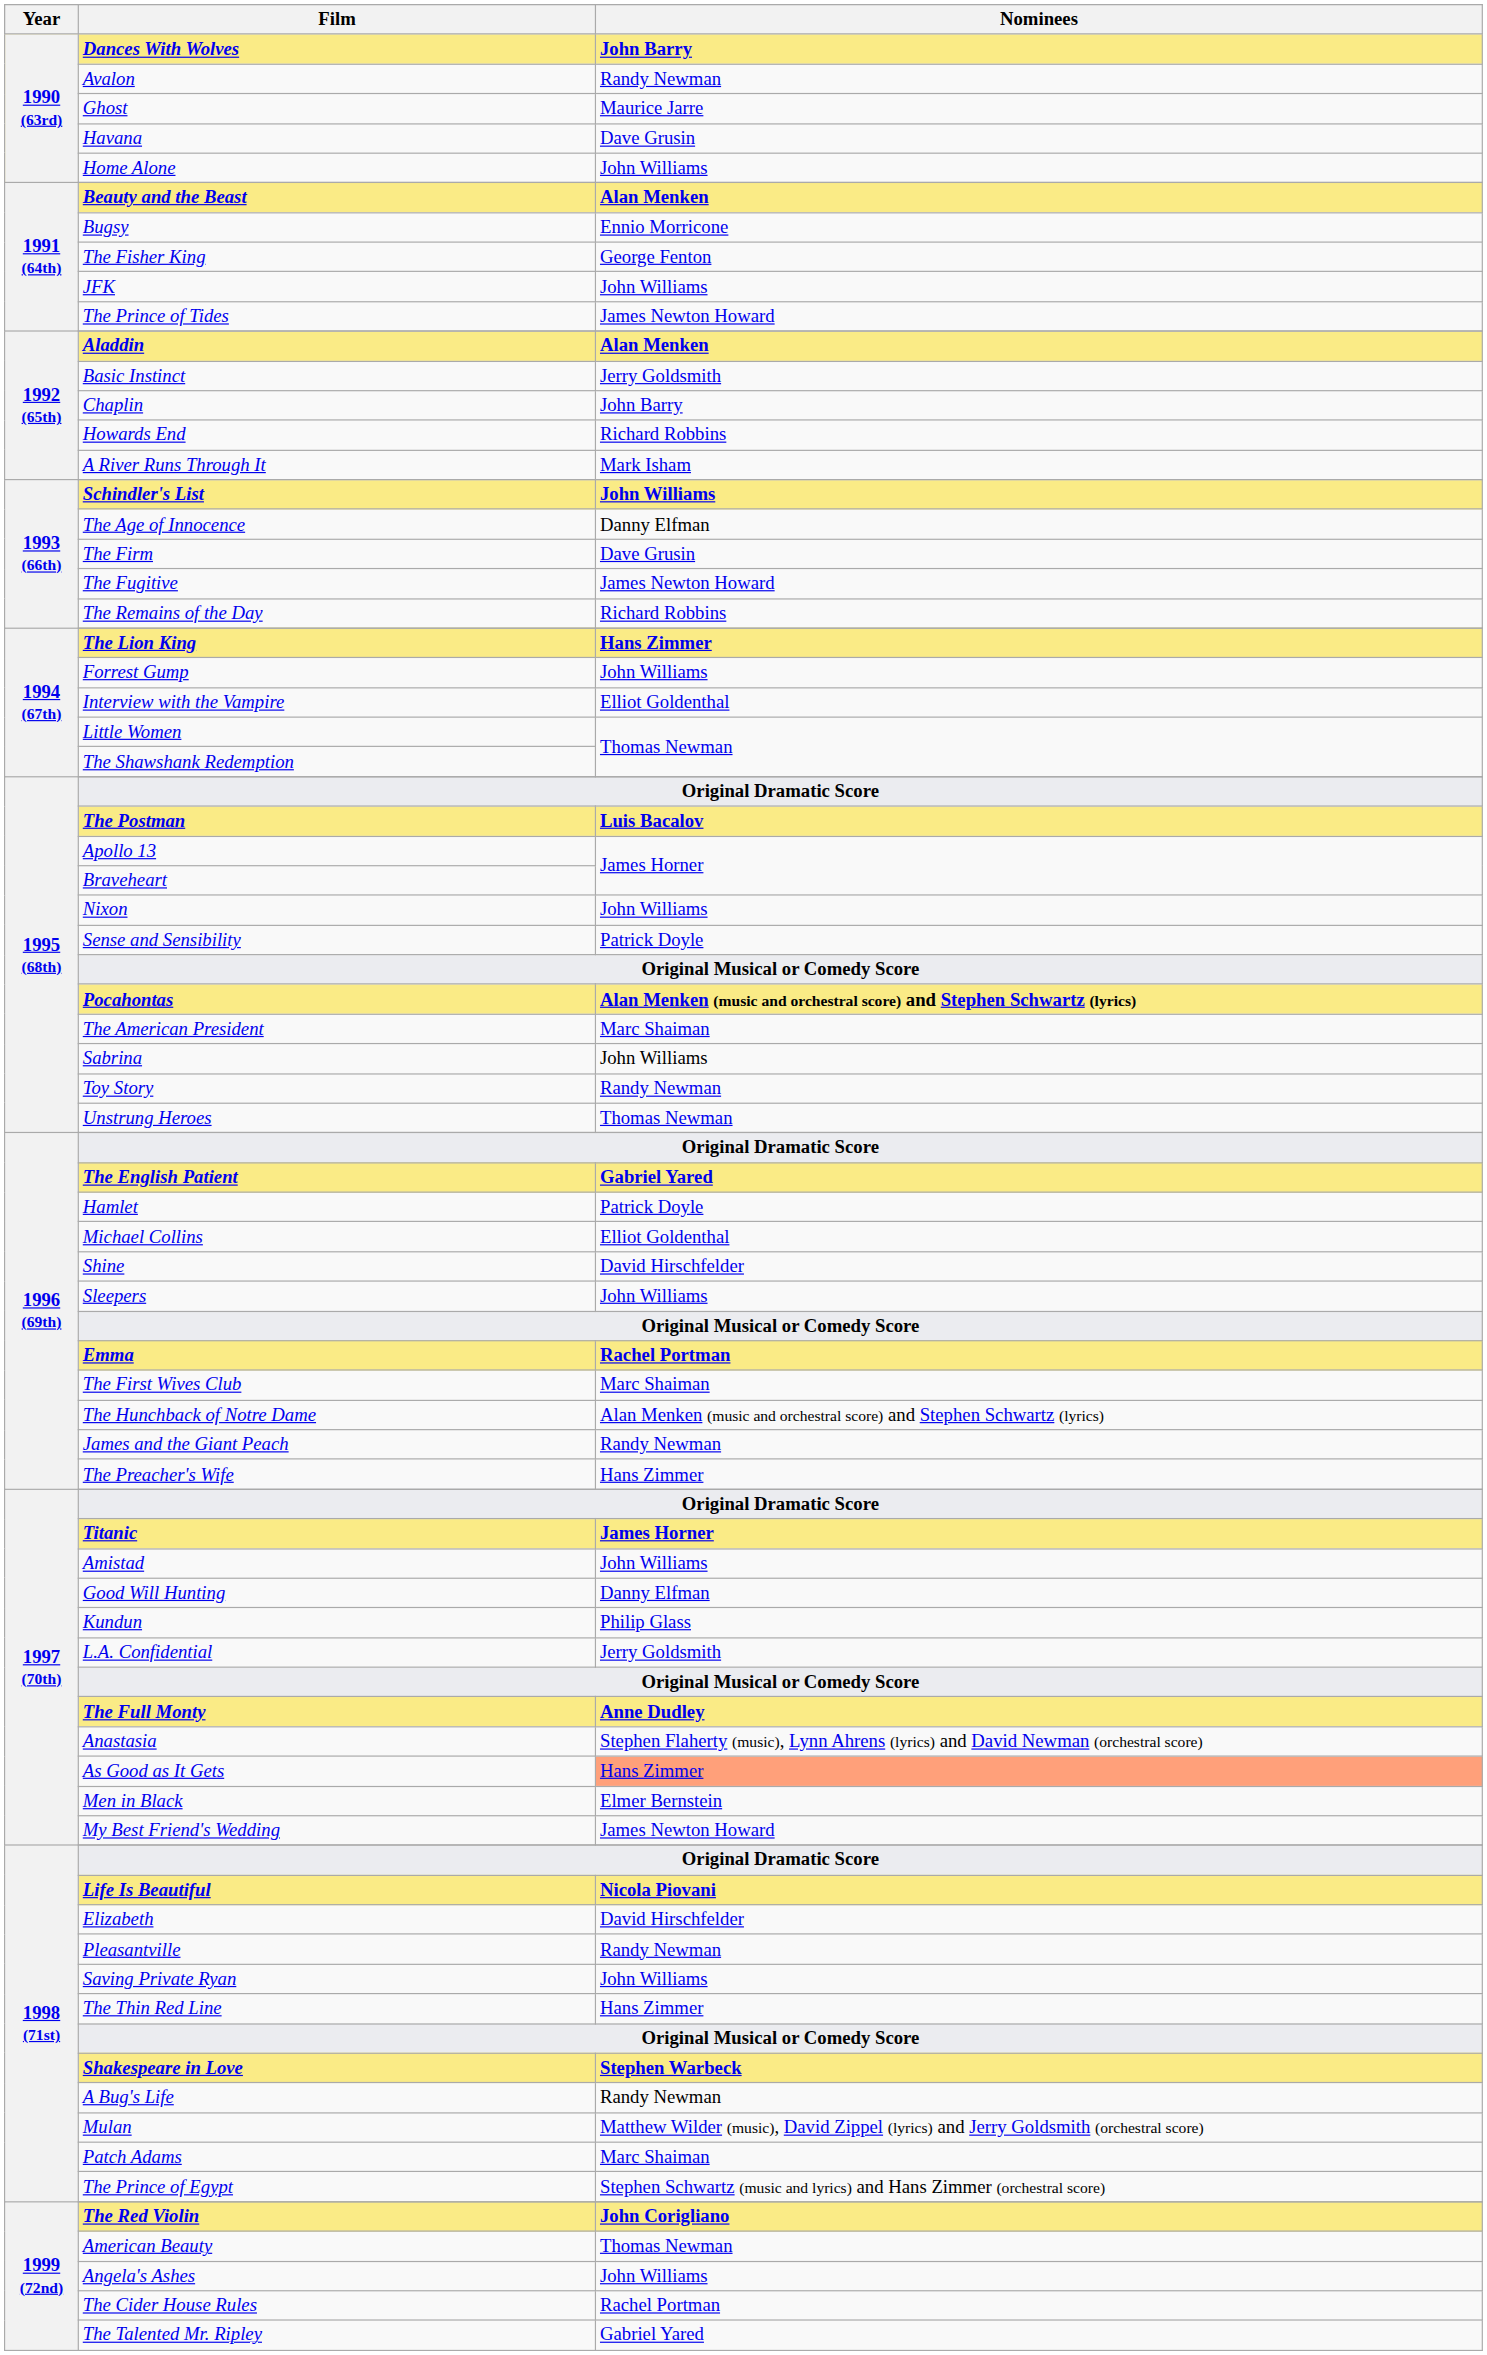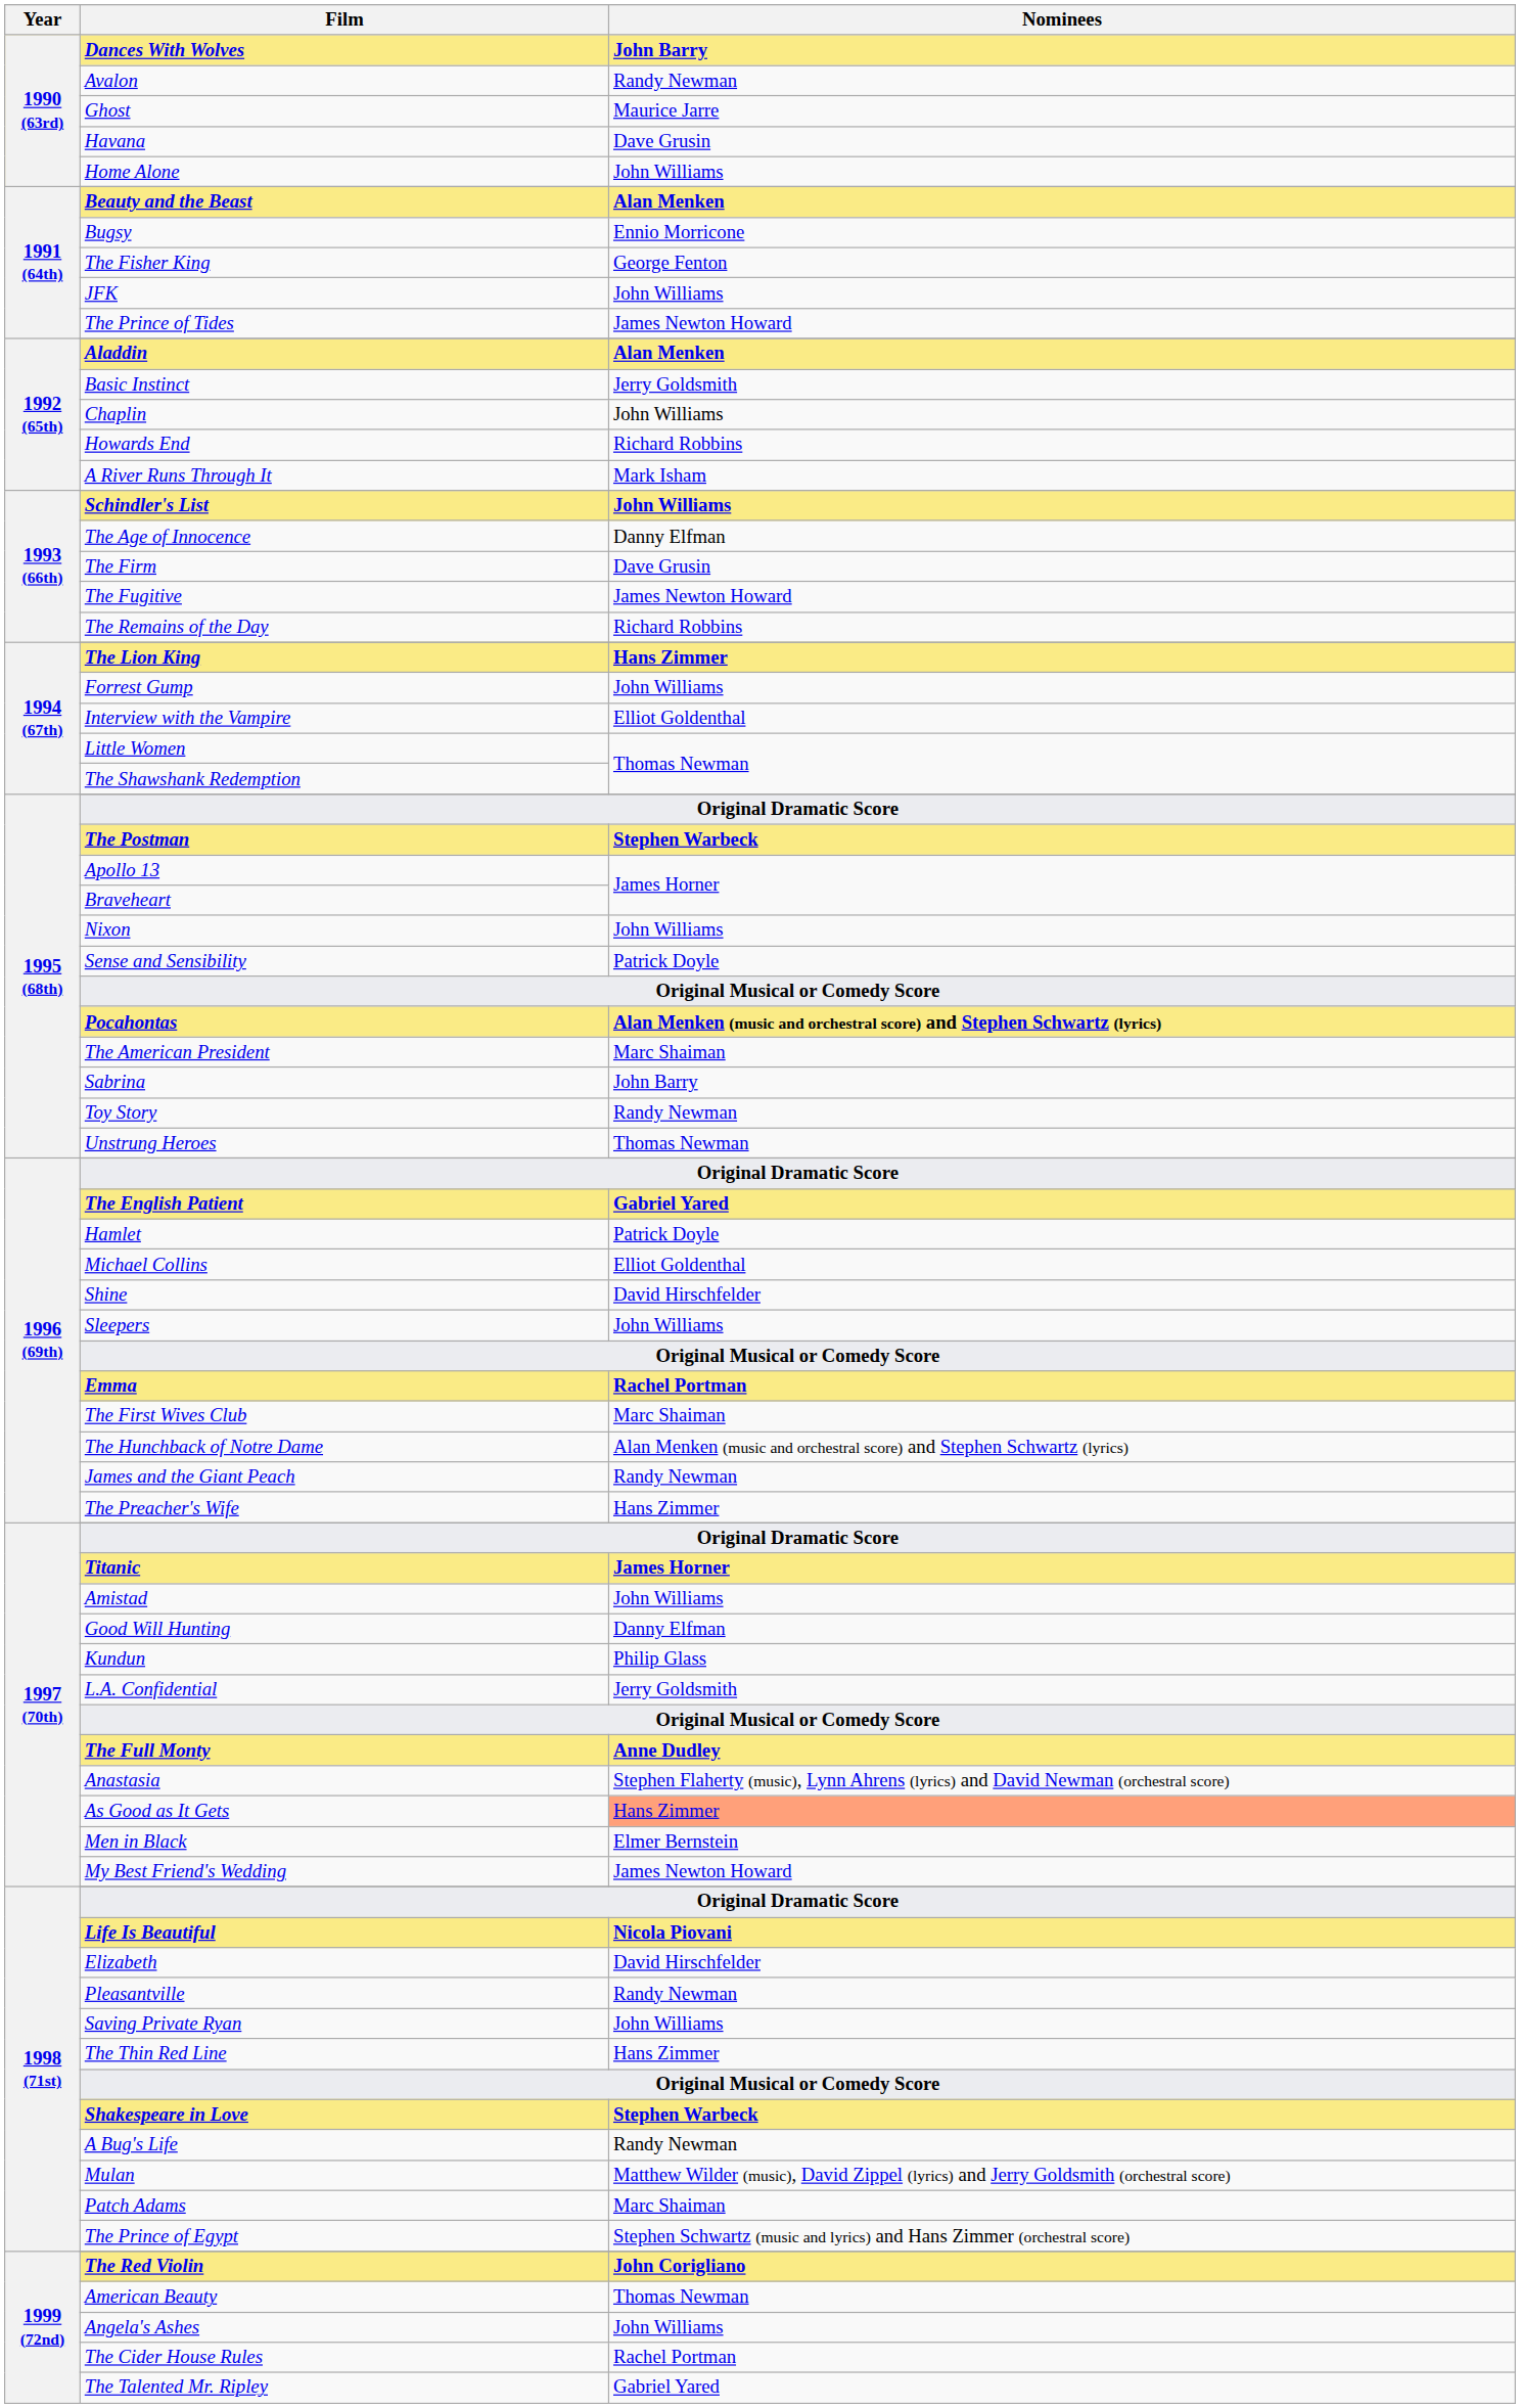 <table class="wikitable" style="width:100%">
 <tr bgcolor="#bebebe">
 <th width="5%">Year</th>
 <th width="35%">Film</th>
 <th width="60%">Nominees</th>
 </tr>
 <tr style="background:#FAEB86">
 <th rowspan="5"><a href='#'>1990</a><br><small><a href='#'>(63rd)</a></small></th>
 <td><strong><em><a href='#'>Dances With Wolves</a></em></strong></td>
 <td><strong><a href='#'>John Barry</a></strong></td>
 </tr>
 <tr>
 <td><em><a href='#'>Avalon</a></em></td>
 <td><a href='#'>Randy Newman</a></td>
 </tr>
 <tr>
 <td><em><a href='#'>Ghost</a></em></td>
 <td><a href='#'>Maurice Jarre</a></td>
 </tr>
 <tr>
 <td><em><a href='#'>Havana</a></em></td>
 <td><a href='#'>Dave Grusin</a></td>
 </tr>
 <tr>
 <td><em><a href='#'>Home Alone</a></em></td>
 <td><a href='#'>John Williams</a></td>
 </tr>
 <tr>
 <th rowspan="6" style="text-align:center"><a href='#'>1991</a><br><small><a href='#'>(64th)</a></small></th>
 </tr>
 <tr style="background:#FAEB86">
 <td><strong><em><a href='#'>Beauty and the Beast</a></em></strong></td>
 <td><strong><a href='#'>Alan Menken</a></strong></td>
 </tr>
 <tr>
 <td><em><a href='#'>Bugsy</a></em></td>
 <td><a href='#'>Ennio Morricone</a></td>
 </tr>
 <tr>
 <td><em><a href='#'>The Fisher King</a></em></td>
 <td><a href='#'>George Fenton</a></td>
 </tr>
 <tr>
 <td><em><a href='#'>JFK</a></em></td>
 <td><a href='#'>John Williams</a></td>
 </tr>
 <tr>
 <td><em><a href='#'>The Prince of Tides</a></em></td>
 <td><a href='#'>James Newton Howard</a></td>
 </tr>
 <tr>
 <th rowspan="6" style="text-align:center"><a href='#'>1992</a><br><small><a href='#'>(65th)</a></small></th>
 </tr>
 <tr style="background:#FAEB86">
 <td><strong><em><a href='#'>Aladdin</a></em></strong></td>
 <td><strong><a href='#'>Alan Menken</a></strong></td>
 </tr>
 <tr>
 <td><em><a href='#'>Basic Instinct</a></em></td>
 <td><a href='#'>Jerry Goldsmith</a></td>
 </tr>
 <tr>
 <td><em><a href='#'>Chaplin</a></em></td>
-<td><a href='#'>John Barry</a></td>
+<td>John Williams</td>
 </tr>
 <tr>
 <td><em><a href='#'>Howards End</a></em></td>
 <td><a href='#'>Richard Robbins</a></td>
 </tr>
 <tr>
 <td><em><a href='#'>A River Runs Through It</a></em></td>
 <td><a href='#'>Mark Isham</a></td>
 </tr>
 <tr>
 <th rowspan="6" style="text-align:center"><a href='#'>1993</a><br><small><a href='#'>(66th)</a></small></th>
 </tr>
 <tr style="background:#FAEB86">
 <td><strong><em><a href='#'>Schindler's List</a></em></strong></td>
 <td><strong><a href='#'>John Williams</a></strong></td>
 </tr>
 <tr>
 <td><em><a href='#'>The Age of Innocence</a></em></td>
 <td>Danny Elfman</td>
 </tr>
 <tr>
 <td><em><a href='#'>The Firm</a></em></td>
 <td><a href='#'>Dave Grusin</a></td>
 </tr>
 <tr>
 <td><em><a href='#'>The Fugitive</a></em></td>
 <td><a href='#'>James Newton Howard</a></td>
 </tr>
 <tr>
 <td><em><a href='#'>The Remains of the Day</a></em></td>
 <td><a href='#'>Richard Robbins</a></td>
 </tr>
 <tr>
 <th rowspan="6" style="text-align:center"><a href='#'>1994</a><br><small><a href='#'>(67th)</a></small></th>
 </tr>
 <tr style="background:#FAEB86">
 <td><strong><em><a href='#'>The Lion King</a></em></strong></td>
 <td><strong><a href='#'>Hans Zimmer</a></strong></td>
 </tr>
 <tr>
 <td><em><a href='#'>Forrest Gump</a></em></td>
 <td><a href='#'>John Williams</a></td>
 </tr>
 <tr>
 <td><em><a href='#'>Interview with the Vampire</a></em></td>
 <td><a href='#'>Elliot Goldenthal</a></td>
 </tr>
 <tr>
 <td><em><a href='#'>Little Women</a></em></td>
 <td rowspan="2"><a href='#'>Thomas Newman</a></td>
 </tr>
 <tr>
 <td><em><a href='#'>The Shawshank Redemption</a></em></td>
 </tr>
 <tr>
 <th rowspan="13" style="text-align:center"><a href='#'>1995</a><br><small><a href='#'>(68th)</a></small> <br></th>
 </tr>
 <tr>
 <td colspan=2 style="text-align:center; background:#EBECF0"><strong>Original Dramatic Score</strong></td>
 </tr>
 <tr style="background:#FAEB86">
 <td><strong><em><a href='#'>The Postman</a></em></strong></td>
-<td><strong><a href='#'>Luis Bacalov</a></strong></td>
+<td><strong><a href='#'>Stephen Warbeck</a></strong></td>
 </tr>
 <tr>
 <td><em><a href='#'>Apollo 13</a></em></td>
 <td rowspan="2"><a href='#'>James Horner</a></td>
 </tr>
 <tr>
 <td><em><a href='#'>Braveheart</a></em></td>
 </tr>
 <tr>
 <td><em><a href='#'>Nixon</a></em></td>
 <td><a href='#'>John Williams</a></td>
 </tr>
 <tr>
 <td><em><a href='#'>Sense and Sensibility</a></em></td>
 <td><a href='#'>Patrick Doyle</a></td>
 </tr>
 <tr>
 <td colspan=2 style="text-align:center; background:#EBECF0"><strong>Original Musical or Comedy Score</strong></td>
 </tr>
 <tr style="background:#FAEB86">
 <td><strong><em><a href='#'>Pocahontas</a></em></strong></td>
 <td><strong><a href='#'>Alan Menken</a> <small>(music and orchestral score)</small> and <a href='#'>Stephen Schwartz</a> <small>(lyrics)</small></strong></td>
 </tr>
 <tr>
 <td><em><a href='#'>The American President</a></em></td>
 <td><a href='#'>Marc Shaiman</a></td>
 </tr>
 <tr>
 <td><em><a href='#'>Sabrina</a></em></td>
-<td>John Williams</td>
+<td><a href='#'>John Barry</a></td>
 </tr>
 <tr>
 <td><em><a href='#'>Toy Story</a></em></td>
 <td><a href='#'>Randy Newman</a></td>
 </tr>
 <tr>
 <td><em><a href='#'>Unstrung Heroes</a></em></td>
 <td><a href='#'>Thomas Newman</a></td>
 </tr>
 <tr>
 <th rowspan="13" style="text-align:center"><a href='#'>1996</a><br><small><a href='#'>(69th)</a></small></th>
 </tr>
 <tr>
 <td colspan=2 style="text-align:center; background:#EBECF0"><strong>Original Dramatic Score</strong></td>
 </tr>
 <tr style="background:#FAEB86">
 <td><strong><em><a href='#'>The English Patient</a></em></strong></td>
 <td><strong><a href='#'>Gabriel Yared</a></strong></td>
 </tr>
 <tr>
 <td><em><a href='#'>Hamlet</a></em></td>
 <td><a href='#'>Patrick Doyle</a></td>
 </tr>
 <tr>
 <td><em><a href='#'>Michael Collins</a></em></td>
 <td><a href='#'>Elliot Goldenthal</a></td>
 </tr>
 <tr>
 <td><em><a href='#'>Shine</a></em></td>
 <td><a href='#'>David Hirschfelder</a></td>
 </tr>
 <tr>
 <td><em><a href='#'>Sleepers</a></em></td>
 <td><a href='#'>John Williams</a></td>
 </tr>
 <tr>
 <td colspan=2 style="text-align:center; background:#EBECF0"><strong>Original Musical or Comedy Score</strong></td>
 </tr>
 <tr style="background:#FAEB86">
 <td><strong><em><a href='#'>Emma</a></em></strong></td>
 <td><strong><a href='#'>Rachel Portman</a></strong></td>
 </tr>
 <tr>
 <td><em><a href='#'>The First Wives Club</a></em></td>
 <td><a href='#'>Marc Shaiman</a></td>
 </tr>
 <tr>
 <td><em><a href='#'>The Hunchback of Notre Dame</a></em></td>
 <td><a href='#'>Alan Menken</a> <small>(music and orchestral score)</small> and <a href='#'>Stephen Schwartz</a> <small>(lyrics)</small></td>
 </tr>
 <tr>
 <td><em><a href='#'>James and the Giant Peach</a></em></td>
 <td><a href='#'>Randy Newman</a></td>
 </tr>
 <tr>
 <td><em><a href='#'>The Preacher's Wife</a></em></td>
 <td><a href='#'>Hans Zimmer</a></td>
 </tr>
 <tr>
 <th rowspan="13" style="text-align:center"><a href='#'>1997</a><br><small><a href='#'>(70th)</a></small></th>
 </tr>
 <tr>
 <td colspan=2 style="text-align:center; background:#EBECF0"><strong>Original Dramatic Score</strong></td>
 </tr>
 <tr style="background:#FAEB86">
 <td><strong><em><a href='#'>Titanic</a></em></strong></td>
 <td><strong><a href='#'>James Horner</a></strong></td>
 </tr>
 <tr>
 <td><em><a href='#'>Amistad</a></em></td>
 <td><a href='#'>John Williams</a></td>
 </tr>
 <tr>
 <td><em><a href='#'>Good Will Hunting</a></em></td>
 <td><a href='#'>Danny Elfman</a></td>
 </tr>
 <tr>
 <td><em><a href='#'>Kundun</a></em></td>
 <td><a href='#'>Philip Glass</a></td>
 </tr>
 <tr>
 <td><em><a href='#'>L.A. Confidential</a></em></td>
 <td><a href='#'>Jerry Goldsmith</a></td>
 </tr>
 <tr>
 <td colspan=2 style="text-align:center; background:#EBECF0"><strong>Original Musical or Comedy Score</strong></td>
 </tr>
 <tr style="background:#FAEB86">
 <td><strong><em><a href='#'>The Full Monty</a></em></strong></td>
 <td><strong><a href='#'>Anne Dudley</a></strong></td>
 </tr>
 <tr>
 <td><em><a href='#'>Anastasia</a></em></td>
 <td><a href='#'>Stephen Flaherty</a> <small>(music)</small>, <a href='#'>Lynn Ahrens</a> <small>(lyrics)</small> and <a href='#'>David Newman</a> <small>(orchestral score)</small></td>
 </tr>
 <tr>
 <td><em><a href='#'>As Good as It Gets</a></em></td>
 <td style="background: lightsalmon;"><a href='#'>Hans Zimmer</a></td>
 </tr>
 <tr>
 <td><em><a href='#'>Men in Black</a></em></td>
 <td><a href='#'>Elmer Bernstein</a></td>
 </tr>
 <tr>
 <td><em><a href='#'>My Best Friend's Wedding</a></em></td>
 <td><a href='#'>James Newton Howard</a></td>
 </tr>
 <tr>
 <th rowspan="13" style="text-align:center"><a href='#'>1998</a><br><small><a href='#'>(71st)</a></small></th>
 </tr>
 <tr>
 <td colspan=2 style="text-align:center; background:#EBECF0"><strong>Original Dramatic Score</strong></td>
 </tr>
 <tr style="background:#FAEB86">
 <td><strong><em><a href='#'>Life Is Beautiful</a></em></strong></td>
 <td><strong><a href='#'>Nicola Piovani</a></strong></td>
 </tr>
 <tr>
 <td><em><a href='#'>Elizabeth</a></em></td>
 <td><a href='#'>David Hirschfelder</a></td>
 </tr>
 <tr>
 <td><em><a href='#'>Pleasantville</a></em></td>
 <td><a href='#'>Randy Newman</a></td>
 </tr>
 <tr>
 <td><em><a href='#'>Saving Private Ryan</a></em></td>
 <td><a href='#'>John Williams</a></td>
 </tr>
 <tr>
 <td><em><a href='#'>The Thin Red Line</a></em></td>
 <td><a href='#'>Hans Zimmer</a></td>
 </tr>
 <tr>
 <td colspan=2 style="text-align:center; background:#EBECF0"><strong>Original Musical or Comedy Score</strong></td>
 </tr>
 <tr style="background:#FAEB86">
 <td><strong><em><a href='#'>Shakespeare in Love</a></em></strong></td>
 <td><strong><a href='#'>Stephen Warbeck</a></strong></td>
 </tr>
 <tr>
 <td><em><a href='#'>A Bug's Life</a></em></td>
 <td>Randy Newman</td>
 </tr>
 <tr>
 <td><em><a href='#'>Mulan</a></em></td>
 <td><a href='#'>Matthew Wilder</a> <small>(music)</small>, <a href='#'>David Zippel</a> <small>(lyrics)</small> and <a href='#'>Jerry Goldsmith</a> <small>(orchestral score)</small></td>
 </tr>
 <tr>
 <td><em><a href='#'>Patch Adams</a></em></td>
 <td><a href='#'>Marc Shaiman</a></td>
 </tr>
 <tr>
 <td><em><a href='#'>The Prince of Egypt</a></em></td>
 <td><a href='#'>Stephen Schwartz</a> <small>(music and lyrics)</small> and Hans Zimmer <small>(orchestral score)</small></td>
 </tr>
 <tr>
 <th rowspan="6" style="text-align:center"><a href='#'>1999</a><br><small><a href='#'>(72nd)</a></small></th>
 </tr>
 <tr style="background:#FAEB86">
 <td><strong><em><a href='#'>The Red Violin</a></em></strong></td>
 <td><strong><a href='#'>John Corigliano</a></strong></td>
 </tr>
 <tr>
 <td><em><a href='#'>American Beauty</a></em></td>
 <td><a href='#'>Thomas Newman</a></td>
 </tr>
 <tr>
 <td><em><a href='#'>Angela's Ashes</a></em></td>
 <td><a href='#'>John Williams</a></td>
 </tr>
 <tr>
 <td><em><a href='#'>The Cider House Rules</a></em></td>
 <td><a href='#'>Rachel Portman</a></td>
 </tr>
 <tr>
 <td><em><a href='#'>The Talented Mr. Ripley</a></em></td>
 <td><a href='#'>Gabriel Yared</a></td>
 </tr>
 </table>
